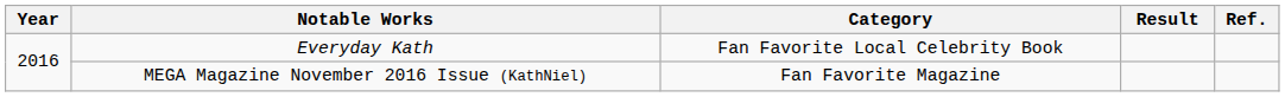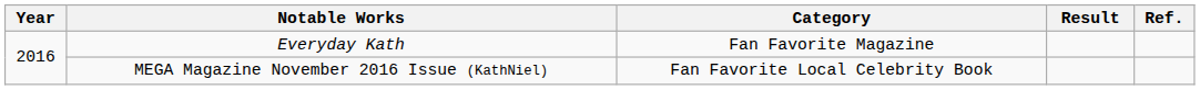 <table class="wikitable sortable"  style="text-align:center; width:60%;">
 <tr>
 <th>Year</th>
 <th>Notable Works</th>
 <th>Category</th>
 <th>Result</th>
 <th>Ref.</th>
 </tr>
 <tr>
 <td rowspan=2>2016</td>
 <td><em>Everyday Kath</em></td>
-<td>Fan Favorite Local Celebrity Book</td>
+<td>Fan Favorite Magazine</td>
 <td></td>
 <td></td>
 </tr>
 <tr>
 <td>MEGA Magazine November 2016 Issue <small>(KathNiel)</small></td>
-<td>Fan Favorite Magazine</td>
+<td>Fan Favorite Local Celebrity Book</td>
 <td></td>
 <td></td>
 </tr>
 </table>
